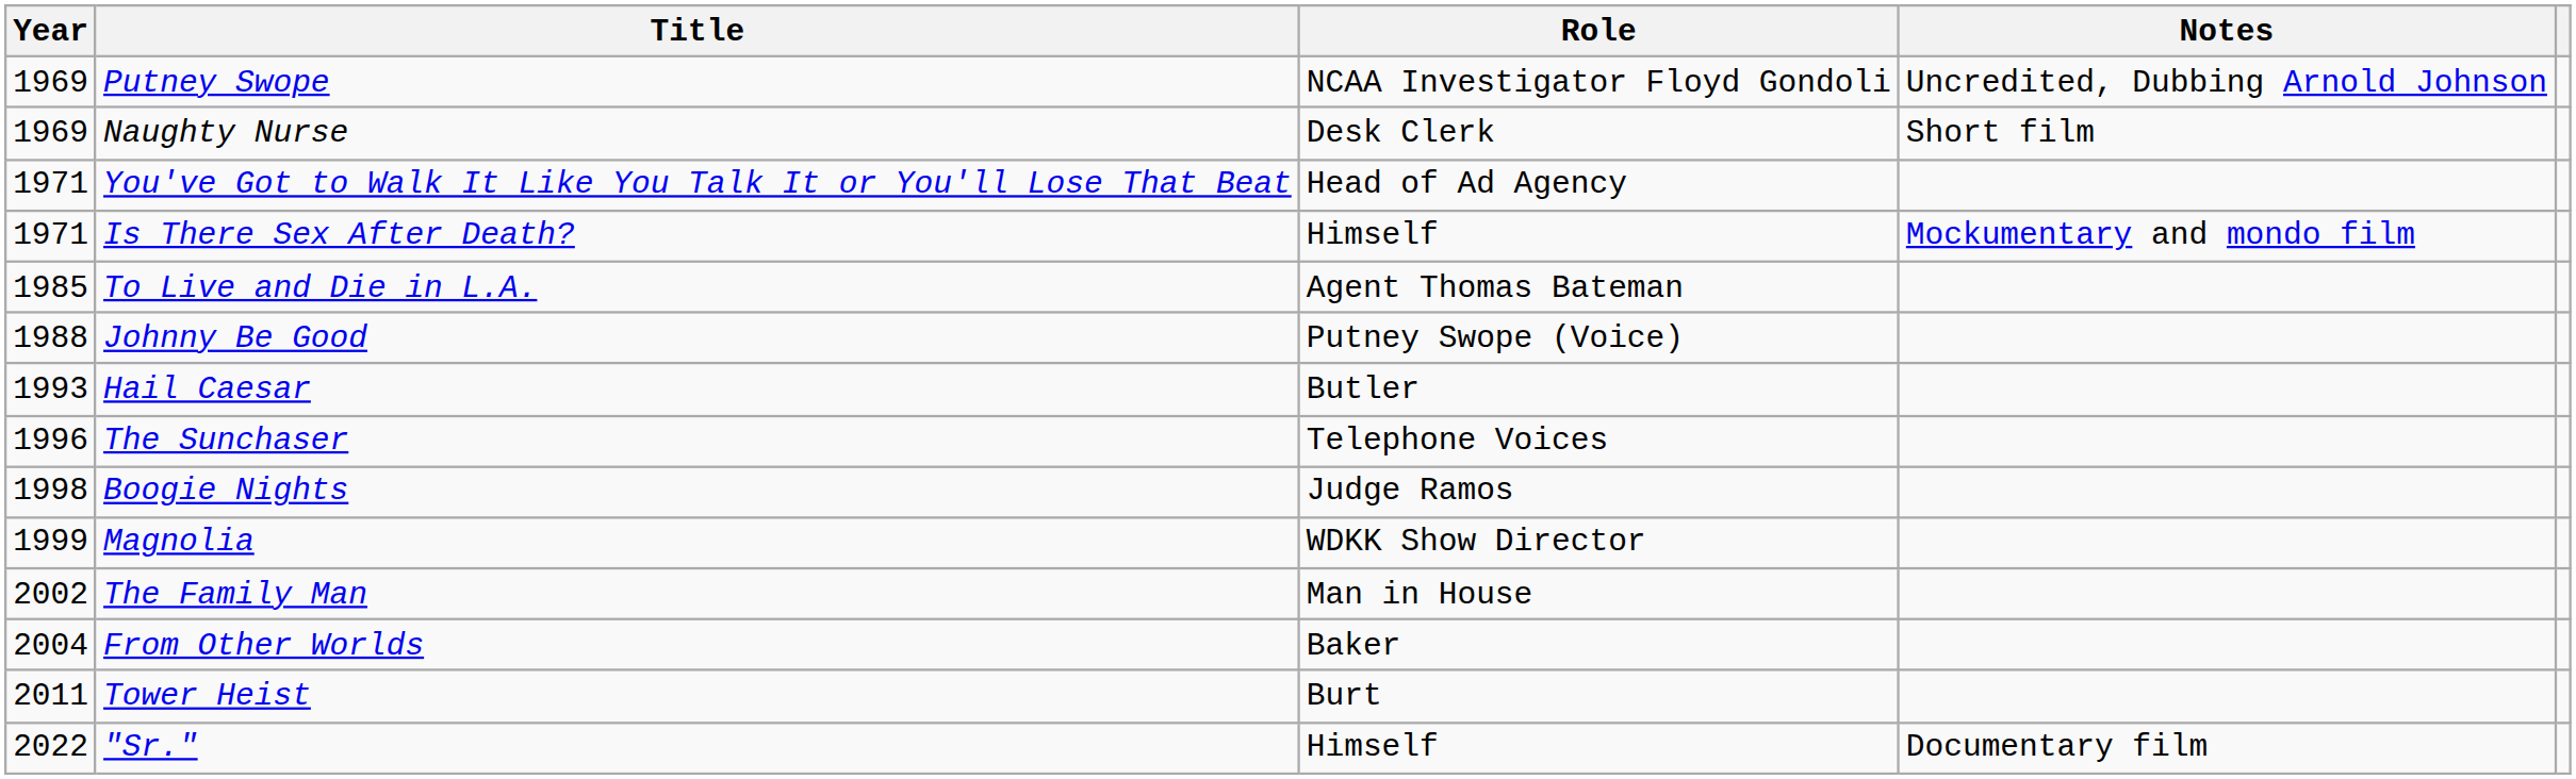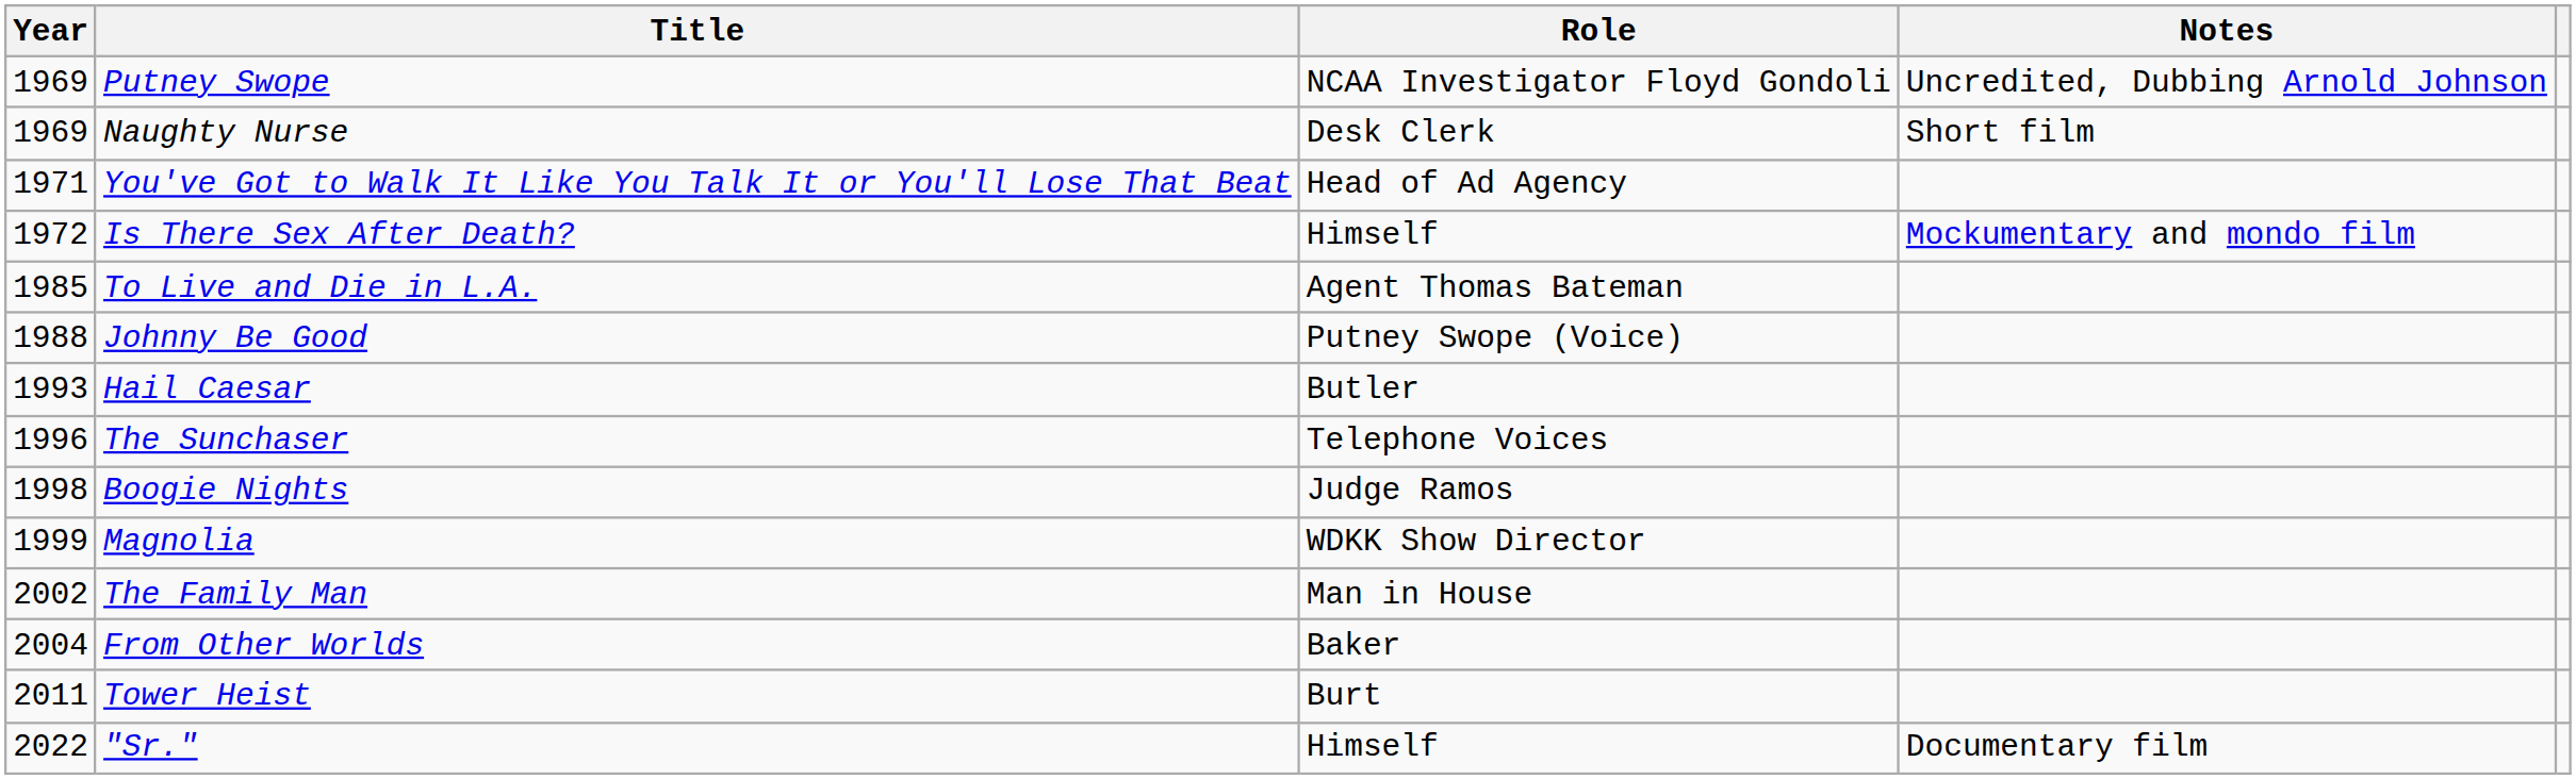 <table class="wikitable">
 <tr>
 <th>Year</th>
 <th>Title</th>
 <th>Role</th>
 <th>Notes</th>
 <th></th>
 </tr>
 <tr>
 <td>1969</td>
 <td><em><a href='#'>Putney Swope</a></em></td>
 <td>NCAA Investigator Floyd Gondoli</td>
 <td>Uncredited, Dubbing <a href='#'>Arnold Johnson</a></td>
 </tr>
 <tr>
 <td>1969</td>
 <td><em>Naughty Nurse</em></td>
 <td>Desk Clerk</td>
 <td>Short film</td>
 <td></td>
 </tr>
 <tr>
 <td>1971</td>
 <td><em><a href='#'>You've Got to Walk It Like You Talk It or You'll Lose That Beat</a></em></td>
 <td>Head of Ad Agency</td>
 <td></td>
 <td></td>
 </tr>
 <tr>
-<td>1971</td>
+<td>1972</td>
 <td><em><a href='#'>Is There Sex After Death?</a></em></td>
 <td>Himself</td>
 <td><a href='#'>Mockumentary</a> and <a href='#'>mondo film</a></td>
 <td></td>
 </tr>
 <tr>
 <td>1985</td>
 <td><em><a href='#'>To Live and Die in L.A.</a></em></td>
 <td>Agent Thomas Bateman</td>
 <td></td>
 <td></td>
 </tr>
 <tr>
 <td>1988</td>
 <td><em><a href='#'>Johnny Be Good</a></em></td>
 <td>Putney Swope (Voice)</td>
 <td></td>
 <td></td>
 </tr>
 <tr>
 <td>1993</td>
 <td><em><a href='#'>Hail Caesar</a></em></td>
 <td>Butler</td>
 <td></td>
 <td></td>
 </tr>
 <tr>
 <td>1996</td>
 <td><em><a href='#'>The Sunchaser</a></em></td>
 <td>Telephone Voices</td>
 <td></td>
 <td></td>
 </tr>
 <tr>
 <td>1998</td>
 <td><em><a href='#'>Boogie Nights</a></em></td>
 <td>Judge Ramos</td>
 <td></td>
 <td></td>
 </tr>
 <tr>
 <td>1999</td>
 <td><em><a href='#'>Magnolia</a></em></td>
 <td>WDKK Show Director</td>
 <td></td>
 <td></td>
 </tr>
 <tr>
 <td>2002</td>
 <td><em><a href='#'>The Family Man</a></em></td>
 <td>Man in House</td>
 <td></td>
 <td></td>
 </tr>
 <tr>
 <td>2004</td>
 <td><em><a href='#'>From Other Worlds</a></em></td>
 <td>Baker</td>
 <td></td>
 <td></td>
 </tr>
 <tr>
 <td>2011</td>
 <td><em><a href='#'>Tower Heist</a></em></td>
 <td>Burt</td>
 <td></td>
 <td></td>
 </tr>
 <tr>
 <td>2022</td>
 <td><em><a href='#'>"Sr."</a></em></td>
 <td>Himself</td>
 <td>Documentary film</td>
 <td></td>
 </tr>
 </table>
